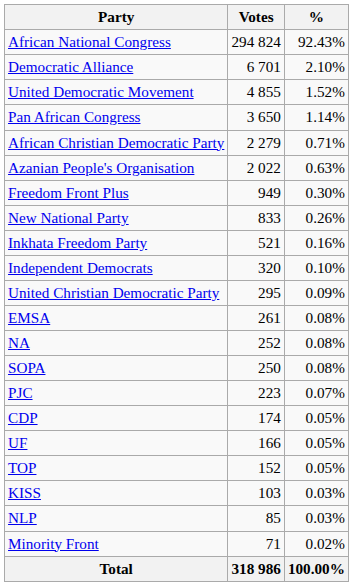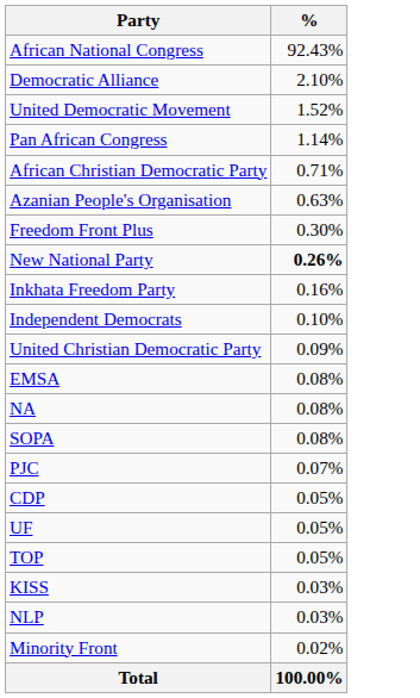 <table class="wikitable" style="font-size: 95%; text-align: right">
 <tr>
 <th>Party</th>
-<th>Votes</th>
 <th>%</th>
 </tr>
 <tr>
 <td align=left><a href='#'>African National Congress</a></td>
-<td>294 824</td>
 <td>92.43%</td>
 </tr>
 <tr>
 <td align=left><a href='#'>Democratic Alliance</a></td>
-<td>6 701</td>
 <td>2.10%</td>
 </tr>
 <tr>
 <td align=left><a href='#'>United Democratic Movement</a></td>
-<td>4 855</td>
 <td>1.52%</td>
 </tr>
 <tr>
 <td align=left><a href='#'>Pan African Congress</a></td>
-<td>3 650</td>
 <td>1.14%</td>
 </tr>
 <tr>
 <td align=left><a href='#'>African Christian Democratic Party</a></td>
-<td>2 279</td>
 <td>0.71%</td>
 </tr>
 <tr>
 <td align=left><a href='#'>Azanian People's Organisation</a></td>
-<td>2 022</td>
 <td>0.63%</td>
 </tr>
 <tr>
 <td align=left><a href='#'>Freedom Front Plus</a></td>
-<td>949</td>
 <td>0.30%</td>
 </tr>
 <tr>
 <td align=left><a href='#'>New National Party</a></td>
-<td>833</td>
-<td>0.26%</td>
+<td><strong>0.26%</strong></td>
 </tr>
 <tr>
 <td align=left><a href='#'>Inkhata Freedom Party</a></td>
-<td>521</td>
 <td>0.16%</td>
 </tr>
 <tr>
 <td align=left><a href='#'>Independent Democrats</a></td>
-<td>320</td>
 <td>0.10%</td>
 </tr>
 <tr>
 <td align=left><a href='#'>United Christian Democratic Party</a></td>
-<td>295</td>
 <td>0.09%</td>
 </tr>
 <tr>
 <td align=left><a href='#'>EMSA</a></td>
-<td>261</td>
 <td>0.08%</td>
 </tr>
 <tr>
 <td align=left><a href='#'>NA</a></td>
-<td>252</td>
 <td>0.08%</td>
 </tr>
 <tr>
 <td align=left><a href='#'>SOPA</a></td>
-<td>250</td>
 <td>0.08%</td>
 </tr>
 <tr>
 <td align=left><a href='#'>PJC</a></td>
-<td>223</td>
 <td>0.07%</td>
 </tr>
 <tr>
 <td align=left><a href='#'>CDP</a></td>
-<td>174</td>
 <td>0.05%</td>
 </tr>
 <tr>
 <td align=left><a href='#'>UF</a></td>
-<td>166</td>
 <td>0.05%</td>
 </tr>
 <tr>
 <td align=left><a href='#'>TOP</a></td>
-<td>152</td>
 <td>0.05%</td>
 </tr>
 <tr>
 <td align=left><a href='#'>KISS</a></td>
-<td>103</td>
 <td>0.03%</td>
 </tr>
 <tr>
 <td align=left><a href='#'>NLP</a></td>
-<td>85</td>
 <td>0.03%</td>
 </tr>
 <tr>
 <td align=left><a href='#'>Minority Front</a></td>
-<td>71</td>
 <td>0.02%</td>
 </tr>
 <tr>
 <th align=left>Total</th>
-<th>318 986</th>
 <th>100.00%</th>
 </tr>
 </table>
